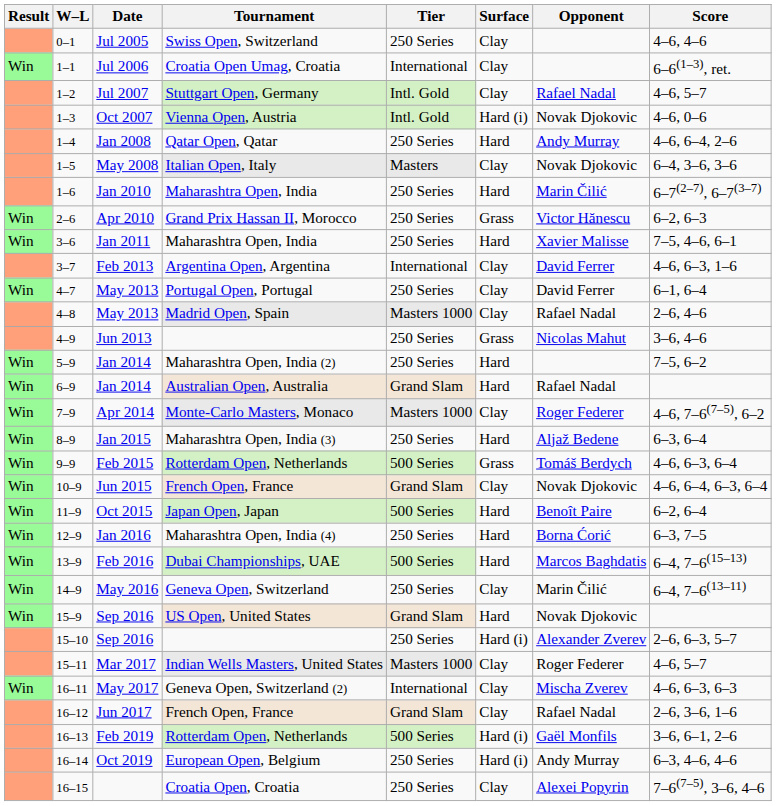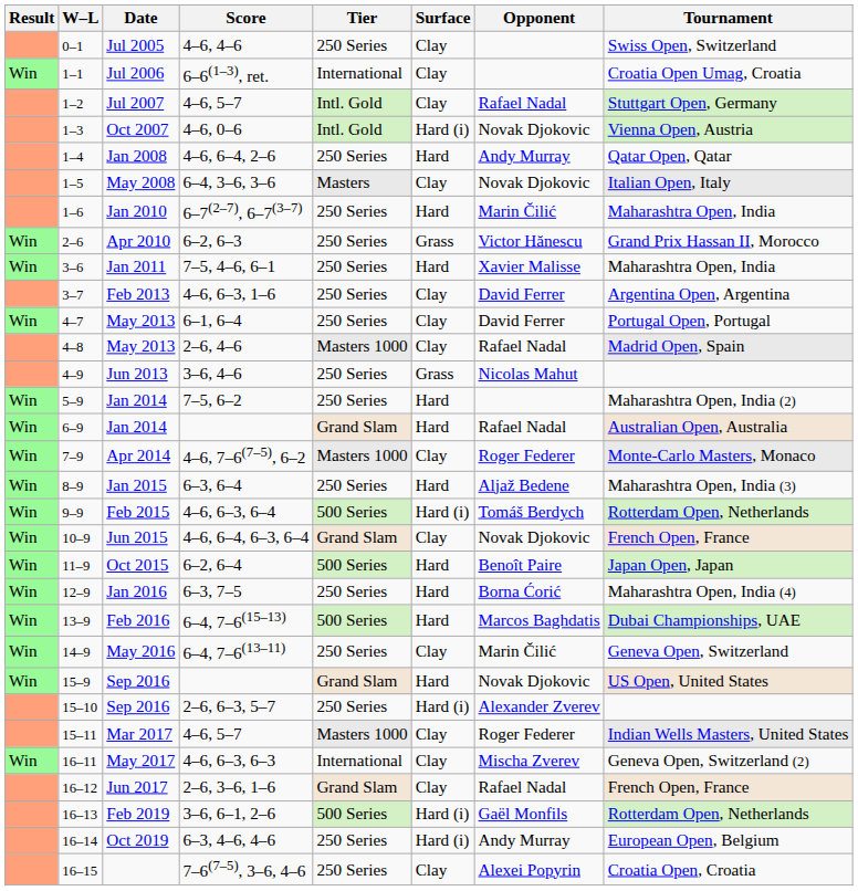 <table class="sortable wikitable">
 <tr>
 <th>Result</th>
 <th class="unsortable">W–L</th>
 <th>Date</th>
-<th>Tournament</th>
+<th class="unsortable">Score</th>
 <th>Tier</th>
 <th>Surface</th>
 <th>Opponent</th>
-<th class="unsortable">Score</th>
+<th>Tournament</th>
 </tr>
 <tr>
 <td style="background:#ffa07a;"></td>
 <td><small>0–1</small></td>
 <td><a href='#'>Jul 2005</a></td>
-<td><a href='#'>Swiss Open</a>, Switzerland</td>
+<td>4–6, 4–6</td>
 <td>250 Series</td>
 <td>Clay</td>
 <td></td>
-<td>4–6, 4–6</td>
+<td><a href='#'>Swiss Open</a>, Switzerland</td>
 </tr>
 <tr>
 <td style="background:#98fb98;">Win</td>
 <td><small>1–1</small></td>
 <td><a href='#'>Jul 2006</a></td>
-<td><a href='#'>Croatia Open Umag</a>, Croatia</td>
+<td>6–6<sup>(1–3)</sup>, ret.</td>
 <td>International</td>
 <td>Clay</td>
 <td></td>
-<td>6–6<sup>(1–3)</sup>, ret.</td>
+<td><a href='#'>Croatia Open Umag</a>, Croatia</td>
 </tr>
 <tr>
 <td style="background:#ffa07a;"></td>
 <td><small>1–2</small></td>
 <td><a href='#'>Jul 2007</a></td>
-<td style="background:#d4f1c5;"><a href='#'>Stuttgart Open</a>, Germany</td>
+<td>4–6, 5–7</td>
 <td style="background:#d4f1c5;">Intl. Gold</td>
 <td>Clay</td>
 <td> <a href='#'>Rafael Nadal</a></td>
-<td>4–6, 5–7</td>
+<td style="background:#d4f1c5;"><a href='#'>Stuttgart Open</a>, Germany</td>
 </tr>
 <tr>
 <td style="background:#ffa07a;"></td>
 <td><small>1–3</small></td>
 <td><a href='#'>Oct 2007</a></td>
-<td style="background:#d4f1c5;"><a href='#'>Vienna Open</a>, Austria</td>
+<td>4–6, 0–6</td>
 <td style="background:#d4f1c5;">Intl. Gold</td>
 <td>Hard (i)</td>
 <td> Novak Djokovic</td>
-<td>4–6, 0–6</td>
+<td style="background:#d4f1c5;"><a href='#'>Vienna Open</a>, Austria</td>
 </tr>
 <tr>
 <td style="background:#ffa07a;"></td>
 <td><small>1–4</small></td>
 <td><a href='#'>Jan 2008</a></td>
-<td><a href='#'>Qatar Open</a>, Qatar</td>
+<td>4–6, 6–4, 2–6</td>
 <td>250 Series</td>
 <td>Hard</td>
 <td> <a href='#'>Andy Murray</a></td>
-<td>4–6, 6–4, 2–6</td>
+<td><a href='#'>Qatar Open</a>, Qatar</td>
 </tr>
 <tr>
 <td style="background:#ffa07a;"></td>
 <td><small>1–5</small></td>
 <td><a href='#'>May 2008</a></td>
-<td style="background:#e9e9e9;"><a href='#'>Italian Open</a>, Italy</td>
+<td>6–4, 3–6, 3–6</td>
 <td style="background:#e9e9e9;">Masters</td>
 <td>Clay</td>
 <td> Novak Djokovic</td>
-<td>6–4, 3–6, 3–6</td>
+<td style="background:#e9e9e9;"><a href='#'>Italian Open</a>, Italy</td>
 </tr>
 <tr>
 <td style="background:#ffa07a;"></td>
 <td><small>1–6</small></td>
 <td><a href='#'>Jan 2010</a></td>
-<td><a href='#'>Maharashtra Open</a>, India</td>
+<td>6–7<sup>(2–7)</sup>, 6–7<sup>(3–7)</sup></td>
 <td>250 Series</td>
 <td>Hard</td>
 <td> <a href='#'>Marin Čilić</a></td>
-<td>6–7<sup>(2–7)</sup>, 6–7<sup>(3–7)</sup></td>
+<td><a href='#'>Maharashtra Open</a>, India</td>
 </tr>
 <tr>
 <td style="background:#98fb98;">Win</td>
 <td><small>2–6</small></td>
 <td><a href='#'>Apr 2010</a></td>
-<td><a href='#'>Grand Prix Hassan II</a>, Morocco</td>
+<td>6–2, 6–3</td>
 <td>250 Series</td>
 <td>Grass</td>
 <td> <a href='#'>Victor Hănescu</a></td>
-<td>6–2, 6–3</td>
+<td><a href='#'>Grand Prix Hassan II</a>, Morocco</td>
 </tr>
 <tr>
 <td style="background:#98fb98;">Win</td>
 <td><small>3–6</small></td>
 <td><a href='#'>Jan 2011</a></td>
-<td>Maharashtra Open, India</td>
+<td>7–5, 4–6, 6–1</td>
 <td>250 Series</td>
 <td>Hard</td>
 <td> <a href='#'>Xavier Malisse</a></td>
-<td>7–5, 4–6, 6–1</td>
+<td>Maharashtra Open, India</td>
 </tr>
 <tr>
 <td style="background:#ffa07a;"></td>
 <td><small>3–7</small></td>
 <td><a href='#'>Feb 2013</a></td>
-<td><a href='#'>Argentina Open</a>, Argentina</td>
-<td>International</td>
+<td>4–6, 6–3, 1–6</td>
+<td>250 Series</td>
 <td>Clay</td>
 <td> <a href='#'>David Ferrer</a></td>
-<td>4–6, 6–3, 1–6</td>
+<td><a href='#'>Argentina Open</a>, Argentina</td>
 </tr>
 <tr>
 <td style="background:#98fb98;">Win</td>
 <td><small>4–7</small></td>
 <td><a href='#'>May 2013</a></td>
-<td><a href='#'>Portugal Open</a>, Portugal</td>
+<td>6–1, 6–4</td>
 <td>250 Series</td>
 <td>Clay</td>
 <td> David Ferrer</td>
-<td>6–1, 6–4</td>
+<td><a href='#'>Portugal Open</a>, Portugal</td>
 </tr>
 <tr>
 <td style="background:#ffa07a;"></td>
 <td><small>4–8</small></td>
 <td><a href='#'>May 2013</a></td>
-<td style="background:#e9e9e9;"><a href='#'>Madrid Open</a>, Spain</td>
+<td>2–6, 4–6</td>
 <td style="background:#e9e9e9;">Masters 1000</td>
 <td>Clay</td>
 <td> Rafael Nadal</td>
-<td>2–6, 4–6</td>
+<td style="background:#e9e9e9;"><a href='#'>Madrid Open</a>, Spain</td>
 </tr>
 <tr>
 <td style="background:#ffa07a;"></td>
 <td><small>4–9</small></td>
 <td><a href='#'>Jun 2013</a></td>
-<td></td>
+<td>3–6, 4–6</td>
 <td>250 Series</td>
 <td>Grass</td>
 <td> <a href='#'>Nicolas Mahut</a></td>
-<td>3–6, 4–6</td>
+<td></td>
 </tr>
 <tr>
 <td style="background:#98fb98;">Win</td>
 <td><small>5–9</small></td>
 <td><a href='#'>Jan 2014</a></td>
-<td>Maharashtra Open, India <small>(2)</small></td>
+<td>7–5, 6–2</td>
 <td>250 Series</td>
 <td>Hard</td>
 <td></td>
-<td>7–5, 6–2</td>
+<td>Maharashtra Open, India <small>(2)</small></td>
 </tr>
 <tr>
 <td style="background:#98fb98;">Win</td>
 <td><small>6–9</small></td>
 <td><a href='#'>Jan 2014</a></td>
-<td style="background:#f3e6d7;"><a href='#'>Australian Open</a>, Australia</td>
+<td></td>
 <td style="background:#f3e6d7;">Grand Slam</td>
 <td>Hard</td>
 <td> Rafael Nadal</td>
-<td></td>
+<td style="background:#f3e6d7;"><a href='#'>Australian Open</a>, Australia</td>
 </tr>
 <tr>
 <td style="background:#98fb98;">Win</td>
 <td><small>7–9</small></td>
 <td><a href='#'>Apr 2014</a></td>
-<td style="background:#e9e9e9;"><a href='#'>Monte-Carlo Masters</a>, Monaco</td>
+<td>4–6, 7–6<sup>(7–5)</sup>, 6–2</td>
 <td style="background:#e9e9e9;">Masters 1000</td>
 <td>Clay</td>
 <td> <a href='#'>Roger Federer</a></td>
-<td>4–6, 7–6<sup>(7–5)</sup>, 6–2</td>
+<td style="background:#e9e9e9;"><a href='#'>Monte-Carlo Masters</a>, Monaco</td>
 </tr>
 <tr>
 <td style="background:#98fb98;">Win</td>
 <td><small>8–9</small></td>
 <td><a href='#'>Jan 2015</a></td>
-<td>Maharashtra Open, India <small>(3)</small></td>
+<td>6–3, 6–4</td>
 <td>250 Series</td>
 <td>Hard</td>
 <td> <a href='#'>Aljaž Bedene</a></td>
-<td>6–3, 6–4</td>
+<td>Maharashtra Open, India <small>(3)</small></td>
 </tr>
 <tr>
 <td style="background:#98fb98;">Win</td>
 <td><small>9–9</small></td>
 <td><a href='#'>Feb 2015</a></td>
+<td>4–6, 6–3, 6–4</td>
+<td style="background:#d4f1c5;">500 Series</td>
+<td>Hard (i)</td>
+<td> <a href='#'>Tomáš Berdych</a></td>
 <td style="background:#d4f1c5;"><a href='#'>Rotterdam Open</a>, Netherlands</td>
-<td style="background:#d4f1c5;">500 Series</td>
-<td>Grass</td>
-<td> <a href='#'>Tomáš Berdych</a></td>
-<td>4–6, 6–3, 6–4</td>
 </tr>
 <tr>
 <td style="background:#98fb98;">Win</td>
 <td><small>10–9</small></td>
 <td><a href='#'>Jun 2015</a></td>
-<td style="background:#f3e6d7;"><a href='#'>French Open</a>, France</td>
+<td>4–6, 6–4, 6–3, 6–4</td>
 <td style="background:#f3e6d7;">Grand Slam</td>
 <td>Clay</td>
 <td> Novak Djokovic</td>
-<td>4–6, 6–4, 6–3, 6–4</td>
+<td style="background:#f3e6d7;"><a href='#'>French Open</a>, France</td>
 </tr>
 <tr>
 <td style="background:#98fb98;">Win</td>
 <td><small>11–9</small></td>
 <td><a href='#'>Oct 2015</a></td>
-<td style="background:#d4f1c5;"><a href='#'>Japan Open</a>, Japan</td>
+<td>6–2, 6–4</td>
 <td style="background:#d4f1c5;">500 Series</td>
 <td>Hard</td>
 <td> <a href='#'>Benoît Paire</a></td>
-<td>6–2, 6–4</td>
+<td style="background:#d4f1c5;"><a href='#'>Japan Open</a>, Japan</td>
 </tr>
 <tr>
 <td style="background:#98fb98;">Win</td>
 <td><small>12–9</small></td>
 <td><a href='#'>Jan 2016</a></td>
-<td>Maharashtra Open, India <small>(4)</small></td>
+<td>6–3, 7–5</td>
 <td>250 Series</td>
 <td>Hard</td>
 <td> <a href='#'>Borna Ćorić</a></td>
-<td>6–3, 7–5</td>
+<td>Maharashtra Open, India <small>(4)</small></td>
 </tr>
 <tr>
 <td style="background:#98fb98;">Win</td>
 <td><small>13–9</small></td>
 <td><a href='#'>Feb 2016</a></td>
-<td style="background:#d4f1c5;"><a href='#'>Dubai Championships</a>, UAE</td>
+<td>6–4, 7–6<sup>(15–13)</sup></td>
 <td style="background:#d4f1c5;">500 Series</td>
 <td>Hard</td>
 <td> <a href='#'>Marcos Baghdatis</a></td>
-<td>6–4, 7–6<sup>(15–13)</sup></td>
+<td style="background:#d4f1c5;"><a href='#'>Dubai Championships</a>, UAE</td>
 </tr>
 <tr>
 <td style="background:#98fb98;">Win</td>
 <td><small>14–9</small></td>
 <td><a href='#'>May 2016</a></td>
-<td><a href='#'>Geneva Open</a>, Switzerland</td>
+<td>6–4, 7–6<sup>(13–11)</sup></td>
 <td>250 Series</td>
 <td>Clay</td>
 <td> Marin Čilić</td>
-<td>6–4, 7–6<sup>(13–11)</sup></td>
+<td><a href='#'>Geneva Open</a>, Switzerland</td>
 </tr>
 <tr>
 <td style="background:#98fb98;">Win</td>
 <td><small>15–9</small></td>
 <td><a href='#'>Sep 2016</a></td>
-<td style="background:#f3e6d7;"><a href='#'>US Open</a>, United States</td>
+<td></td>
 <td style="background:#f3e6d7;">Grand Slam</td>
 <td>Hard</td>
 <td> Novak Djokovic</td>
-<td></td>
+<td style="background:#f3e6d7;"><a href='#'>US Open</a>, United States</td>
 </tr>
 <tr>
 <td style="background:#ffa07a;"></td>
 <td><small>15–10</small></td>
 <td><a href='#'>Sep 2016</a></td>
-<td></td>
+<td>2–6, 6–3, 5–7</td>
 <td>250 Series</td>
 <td>Hard (i)</td>
 <td> <a href='#'>Alexander Zverev</a></td>
-<td>2–6, 6–3, 5–7</td>
+<td></td>
 </tr>
 <tr>
 <td style="background:#ffa07a;"></td>
 <td><small>15–11</small></td>
 <td><a href='#'>Mar 2017</a></td>
-<td style="background:#e9e9e9;"><a href='#'>Indian Wells Masters</a>, United States</td>
+<td>4–6, 5–7</td>
 <td style="background:#e9e9e9;">Masters 1000</td>
 <td>Clay</td>
 <td> Roger Federer</td>
-<td>4–6, 5–7</td>
+<td style="background:#e9e9e9;"><a href='#'>Indian Wells Masters</a>, United States</td>
 </tr>
 <tr>
 <td style="background:#98fb98;">Win</td>
 <td><small>16–11</small></td>
 <td><a href='#'>May 2017</a></td>
-<td>Geneva Open, Switzerland <small>(2)</small></td>
+<td>4–6, 6–3, 6–3</td>
 <td>International</td>
 <td>Clay</td>
 <td> <a href='#'>Mischa Zverev</a></td>
-<td>4–6, 6–3, 6–3</td>
+<td>Geneva Open, Switzerland <small>(2)</small></td>
 </tr>
 <tr>
 <td style="background:#ffa07a;"></td>
 <td><small>16–12</small></td>
 <td><a href='#'>Jun 2017</a></td>
-<td style="background:#f3e6d7;">French Open, France</td>
+<td>2–6, 3–6, 1–6</td>
 <td style="background:#f3e6d7;">Grand Slam</td>
 <td>Clay</td>
 <td> Rafael Nadal</td>
-<td>2–6, 3–6, 1–6</td>
+<td style="background:#f3e6d7;">French Open, France</td>
 </tr>
 <tr>
 <td style="background:#ffa07a;"></td>
 <td><small>16–13</small></td>
 <td><a href='#'>Feb 2019</a></td>
-<td style="background:#D4F1C5;"><a href='#'>Rotterdam Open</a>, Netherlands</td>
+<td>3–6, 6–1, 2–6</td>
 <td style="background:#D4F1C5;">500 Series</td>
 <td>Hard (i)</td>
 <td> <a href='#'>Gaël Monfils</a></td>
-<td>3–6, 6–1, 2–6</td>
+<td style="background:#D4F1C5;"><a href='#'>Rotterdam Open</a>, Netherlands</td>
 </tr>
 <tr>
 <td style="background:#ffa07a;"></td>
 <td><small>16–14</small></td>
 <td><a href='#'>Oct 2019</a></td>
-<td><a href='#'>European Open</a>, Belgium</td>
+<td>6–3, 4–6, 4–6</td>
 <td>250 Series</td>
 <td>Hard (i)</td>
 <td> Andy Murray</td>
-<td>6–3, 4–6, 4–6</td>
+<td><a href='#'>European Open</a>, Belgium</td>
 </tr>
 <tr>
 <td style="background:#ffa07a;"></td>
 <td><small>16–15</small></td>
 <td><a href='#'></a></td>
-<td><a href='#'>Croatia Open</a>, Croatia</td>
+<td>7–6<sup>(7–5)</sup>, 3–6, 4–6</td>
 <td>250 Series</td>
 <td>Clay</td>
 <td> <a href='#'>Alexei Popyrin</a></td>
-<td>7–6<sup>(7–5)</sup>, 3–6, 4–6</td>
+<td><a href='#'>Croatia Open</a>, Croatia</td>
 </tr>
 </table>
